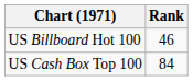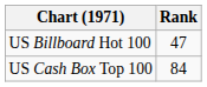 <table class="wikitable sortable">
 <tr>
 <th align="left">Chart (1971)</th>
 <th style="text-align:center;">Rank</th>
 </tr>
 <tr>
 <td>US <em>Billboard</em> Hot 100</td>
-<td style="text-align:center;">46</td>
+<td style="text-align:center;">47</td>
 </tr>
 <tr>
 <td>US <em>Cash Box</em> Top 100</td>
 <td style="text-align:center;">84</td>
 </tr>
 </table>
